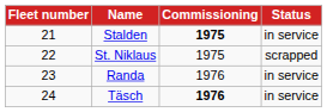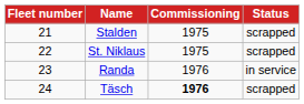 <table class="wikitable">
 <tr bgcolor="#D22222" align="center" span style="color:#ffffff">
 <td><strong>Fleet number</strong></td>
 <td><strong>Name</strong></td>
 <td><strong>Commissioning</strong></td>
 <td><strong>Status</strong></td>
 </tr>
 <tr align="center">
 <td>21</td>
 <td><a href='#'>Stalden</a></td>
-<td><strong>1975</strong></td>
-<td>in service</td>
+<td>1975</td>
+<td>scrapped</td>
 </tr>
 <tr align="center">
 <td>22</td>
 <td><a href='#'>St. Niklaus</a></td>
 <td>1975</td>
 <td>scrapped</td>
 </tr>
 <tr align="center">
 <td>23</td>
 <td><a href='#'>Randa</a></td>
 <td>1976</td>
 <td>in service</td>
 </tr>
 <tr align="center">
 <td>24</td>
 <td><a href='#'>Täsch</a></td>
 <td><strong>1976</strong></td>
-<td>in service</td>
+<td>scrapped</td>
 </tr>
 </table>
